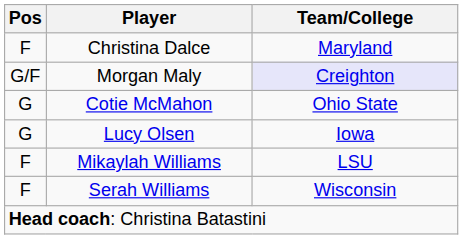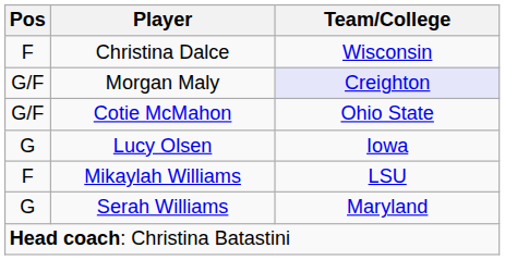 <table class="wikitable sortable" style="text-align:center">
 <tr>
 <th scope="col" width="25px">Pos</th>
 <th scope="col" width="175px">Player</th>
 <th scope="col" width="175px">Team/College</th>
 </tr>
 <tr>
 <td>F</td>
 <td>Christina Dalce</td>
-<td><a href='#'>Maryland</a></td>
+<td><a href='#'>Wisconsin</a></td>
 </tr>
 <tr>
 <td>G/F</td>
 <td>Morgan Maly</td>
 <td style="background: lavender;"><a href='#'>Creighton</a></td>
 </tr>
 <tr>
-<td>G</td>
+<td>G/F</td>
 <td><a href='#'>Cotie McMahon</a></td>
 <td><a href='#'>Ohio State</a></td>
 </tr>
 <tr>
 <td>G</td>
 <td><a href='#'>Lucy Olsen</a></td>
 <td><a href='#'>Iowa</a></td>
 </tr>
 <tr>
 <td>F</td>
 <td><a href='#'>Mikaylah Williams</a></td>
 <td><a href='#'>LSU</a></td>
 </tr>
 <tr>
-<td>F</td>
+<td>G</td>
 <td><a href='#'>Serah Williams</a></td>
-<td><a href='#'>Wisconsin</a></td>
+<td><a href='#'>Maryland</a></td>
 </tr>
 <tr>
 <td style="text-align:left" colspan="5"><strong>Head coach</strong>: Christina Batastini</td>
 </tr>
 </table>
